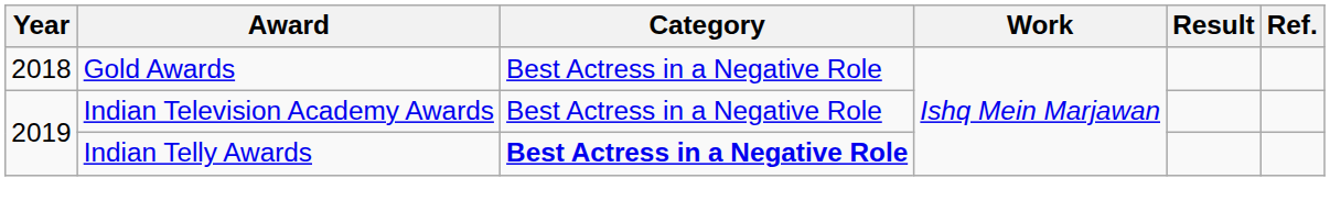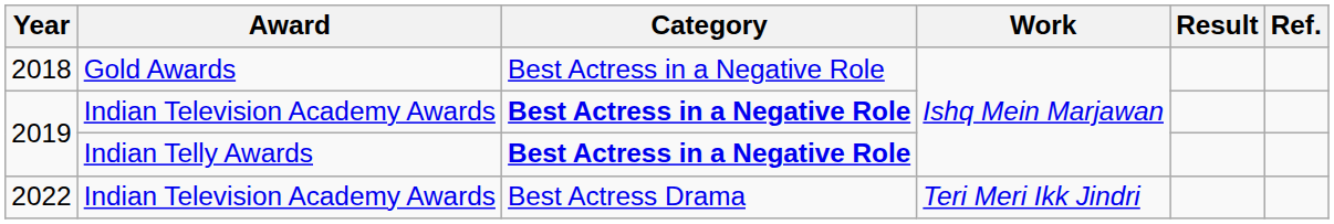 <table class="wikitable">
 <tr>
 <th>Year</th>
 <th>Award</th>
 <th>Category</th>
 <th>Work</th>
 <th>Result</th>
 <th>Ref.</th>
 </tr>
 <tr>
 <td>2018</td>
 <td><a href='#'>Gold Awards</a></td>
 <td><a href='#'>Best Actress in a Negative Role</a></td>
 <td rowspan=3><em><a href='#'>Ishq Mein Marjawan</a></em></td>
 <td></td>
 <td></td>
 </tr>
 <tr>
 <td rowspan=2>2019</td>
 <td><a href='#'>Indian Television Academy Awards</a></td>
-<td><a href='#'>Best Actress in a Negative Role</a></td>
+<td><strong><a href='#'>Best Actress in a Negative Role</a></strong></td>
 <td></td>
 <td></td>
 </tr>
 <tr>
 <td><a href='#'>Indian Telly Awards</a></td>
 <td><strong><a href='#'>Best Actress in a Negative Role</a></strong></td>
 <td></td>
 <td></td>
 </tr>
+<tr>
+<td>2022</td>
+<td><a href='#'>Indian Television Academy Awards</a></td>
+<td><a href='#'>Best Actress Drama</a></td>
+<td><em><a href='#'>Teri Meri Ikk Jindri</a></em></td>
+<td></td>
+<td></td>
+</tr>
 </table>
